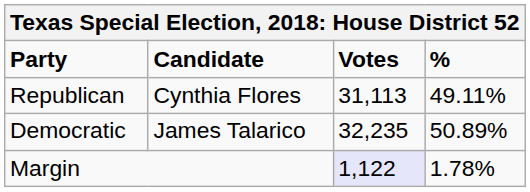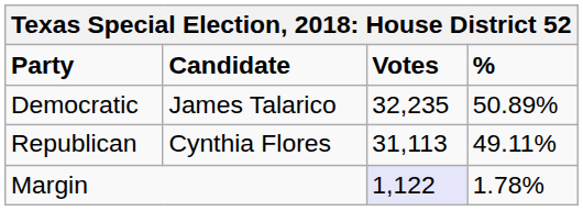 <table class="wikitable">
 <tr>
 <th colspan="4">Texas Special Election, 2018: House District 52</th>
 </tr>
 <tr>
 <td><strong>Party</strong></td>
 <td><strong>Candidate</strong></td>
 <td><strong>Votes</strong></td>
 <td><strong>%</strong></td>
 </tr>
 <tr>
+<td>Democratic</td>
+<td>James Talarico</td>
+<td>32,235</td>
+<td>50.89%</td>
+</tr>
+<tr>
 <td>Republican</td>
 <td>Cynthia Flores</td>
 <td>31,113</td>
 <td>49.11%</td>
-</tr>
-<tr>
-<td>Democratic</td>
-<td>James Talarico</td>
-<td>32,235</td>
-<td>50.89%</td>
 </tr>
 <tr>
 <td colspan="2">Margin</td>
 <td style="background: lavender;">1,122</td>
 <td>1.78%</td>
 </tr>
 </table>
